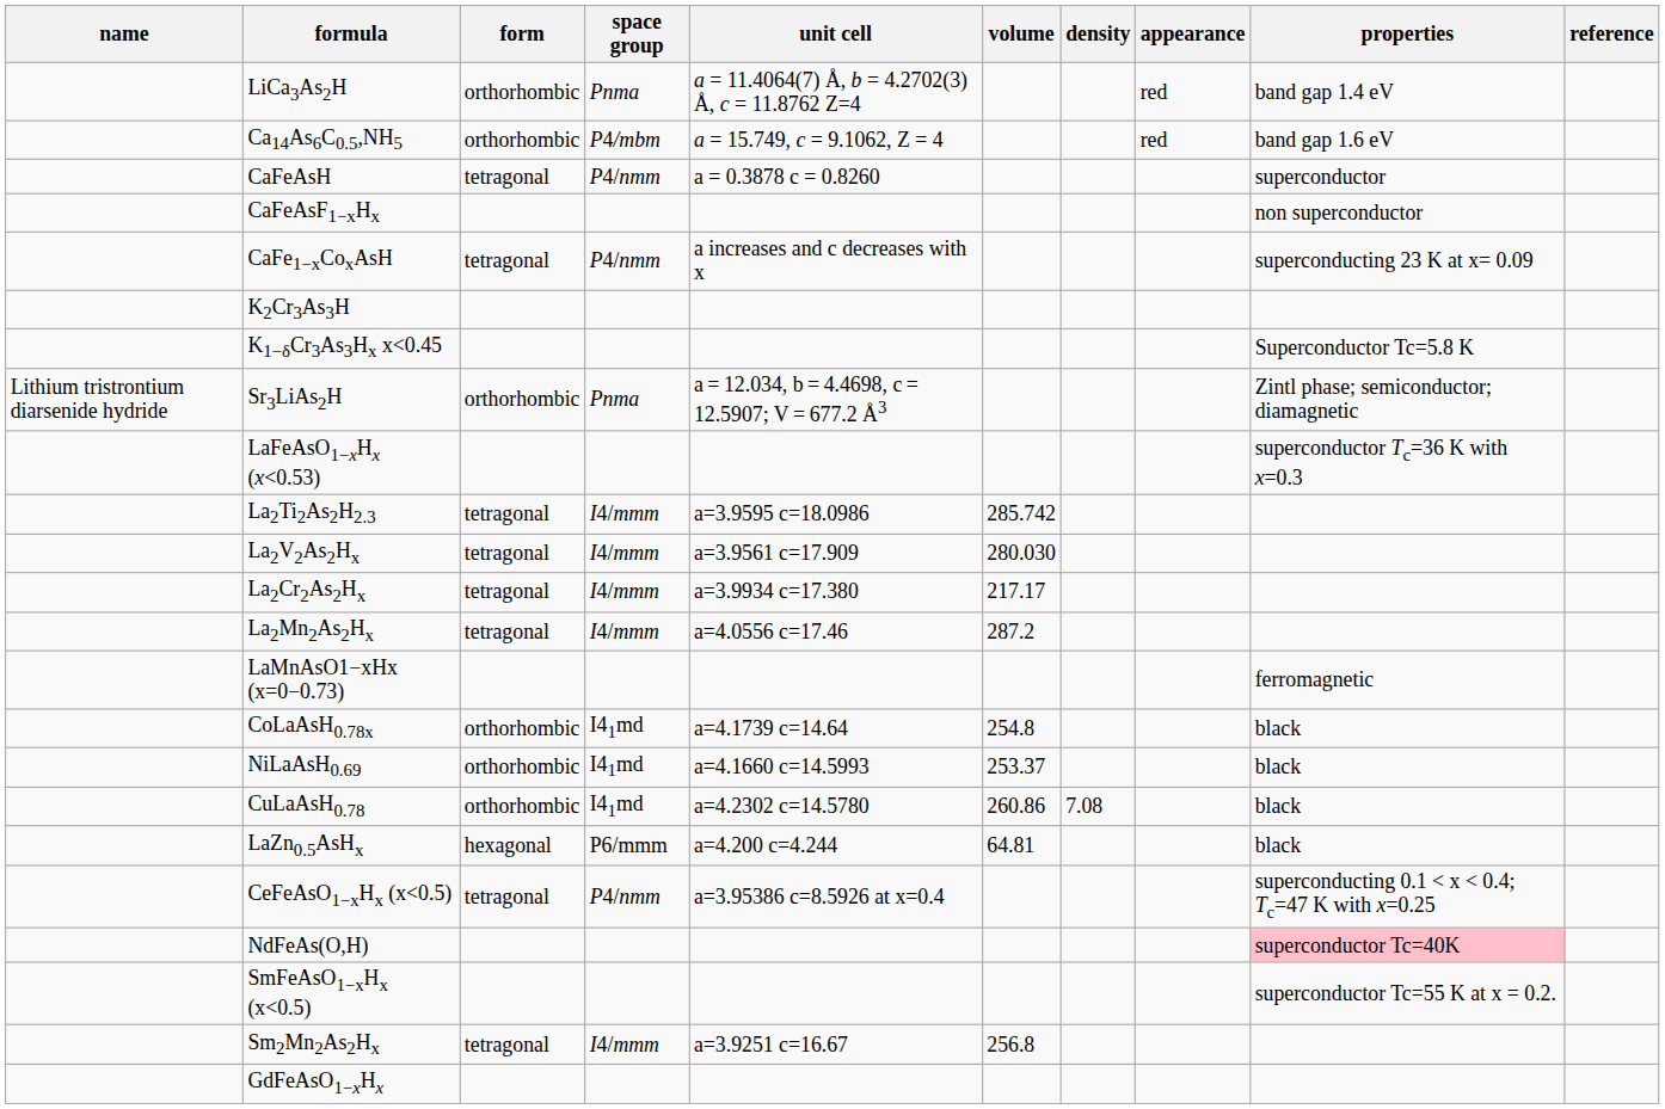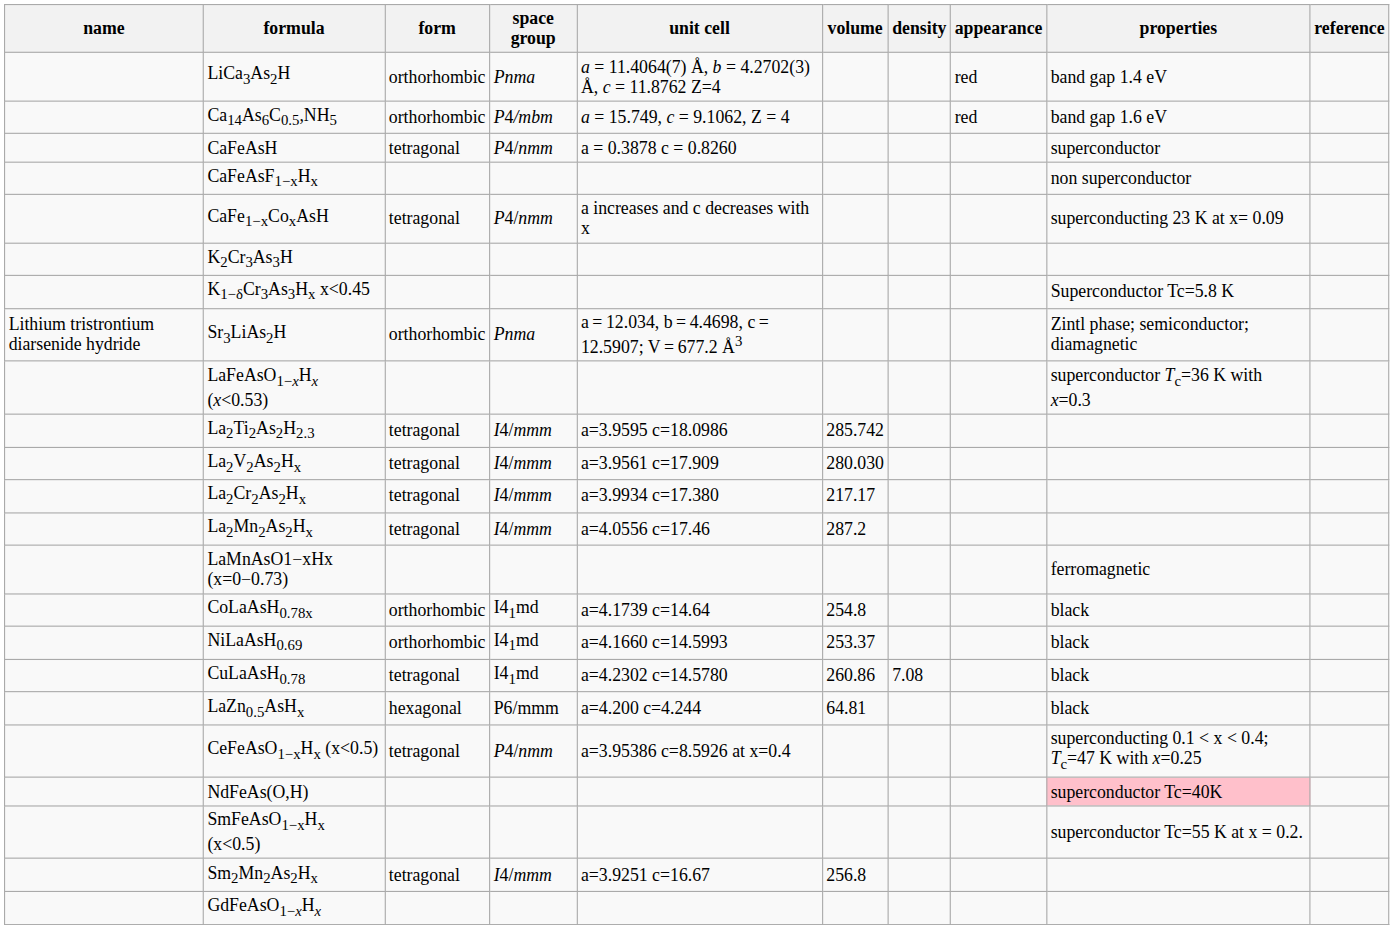 <table class="wikitable">
 <tr>
 <th>name</th>
 <th>formula</th>
 <th>form</th>
 <th>space group</th>
 <th>unit cell</th>
 <th>volume</th>
 <th>density</th>
 <th>appearance</th>
 <th>properties</th>
 <th>reference</th>
 </tr>
 <tr>
 <td></td>
 <td>LiCa<sub>3</sub>As<sub>2</sub>H</td>
 <td>orthorhombic</td>
 <td><em>Pnma</em></td>
 <td><em>a</em> = 11.4064(7) Å, <em>b</em> = 4.2702(3) Å, <em>c</em> = 11.8762 Z=4</td>
 <td></td>
 <td></td>
 <td>red</td>
 <td>band gap 1.4 eV</td>
 <td></td>
 </tr>
 <tr>
 <td></td>
 <td>Ca<sub>14</sub>As<sub>6</sub>C<sub>0.5</sub>,NH<sub>5</sub></td>
 <td>orthorhombic</td>
 <td><em>P</em>4<em>/mbm</em></td>
 <td><em>a</em> = 15.749, <em>c</em> = 9.1062, Z = 4</td>
 <td></td>
 <td></td>
 <td>red</td>
 <td>band gap 1.6 eV</td>
 <td></td>
 </tr>
 <tr>
 <td></td>
 <td>CaFeAsH</td>
 <td>tetragonal</td>
 <td><em>P</em>4/<em>nmm</em></td>
 <td>a = 0.3878 c = 0.8260</td>
 <td></td>
 <td></td>
 <td></td>
 <td>superconductor</td>
 <td></td>
 </tr>
 <tr>
 <td></td>
 <td>CaFeAsF<sub>1−x</sub>H<sub>x</sub></td>
 <td></td>
 <td></td>
 <td></td>
 <td></td>
 <td></td>
 <td></td>
 <td>non superconductor</td>
 <td></td>
 </tr>
 <tr>
 <td></td>
 <td>CaFe<sub>1−x</sub>Co<sub>x</sub>AsH</td>
 <td>tetragonal</td>
 <td><em>P</em>4/<em>nmm</em></td>
 <td>a increases and c decreases with x</td>
 <td></td>
 <td></td>
 <td></td>
 <td>superconducting 23 K at x= 0.09</td>
 <td></td>
 </tr>
 <tr>
 <td></td>
 <td>K<sub>2</sub>Cr<sub>3</sub>As<sub>3</sub>H</td>
 <td></td>
 <td></td>
 <td></td>
 <td></td>
 <td></td>
 <td></td>
 <td></td>
 <td></td>
 </tr>
 <tr>
 <td></td>
 <td>K<sub>1−δ</sub>Cr<sub>3</sub>As<sub>3</sub>H<sub>x</sub> x<0.45</td>
 <td></td>
 <td></td>
 <td></td>
 <td></td>
 <td></td>
 <td></td>
 <td>Superconductor  Tc=5.8 K</td>
 <td></td>
 </tr>
 <tr>
 <td>Lithium tristrontium diarsenide hydride</td>
 <td>Sr<sub>3</sub>LiAs<sub>2</sub>H</td>
 <td>orthorhombic</td>
 <td><em>Pnma</em></td>
 <td>a = 12.034, b = 4.4698, c = 12.5907; V = 677.2 Å<sup>3</sup></td>
 <td></td>
 <td></td>
 <td></td>
 <td>Zintl phase; semiconductor; diamagnetic</td>
 <td></td>
 </tr>
 <tr>
 <td></td>
 <td>LaFeAsO<sub>1−<em>x</em></sub>H<sub><em>x</em></sub> (<em>x</em><0.53)</td>
 <td></td>
 <td></td>
 <td></td>
 <td></td>
 <td></td>
 <td></td>
 <td>superconductor <em>T</em><sub>c</sub>=36 K with <em>x</em>=0.3</td>
 <td></td>
 </tr>
 <tr>
 <td></td>
 <td>La<sub>2</sub>Ti<sub>2</sub>As<sub>2</sub>H<sub>2.3</sub></td>
 <td>tetragonal</td>
 <td><em>I</em>4/<em>mmm</em></td>
 <td>a=3.9595 c=18.0986</td>
 <td>285.742</td>
 <td></td>
 <td></td>
 <td></td>
 <td></td>
 </tr>
 <tr>
 <td></td>
 <td>La<sub>2</sub>V<sub>2</sub>As<sub>2</sub>H<sub>x</sub></td>
 <td>tetragonal</td>
 <td><em>I</em>4/<em>mmm</em></td>
 <td>a=3.9561 c=17.909</td>
 <td>280.030</td>
 <td></td>
 <td></td>
 <td></td>
 <td></td>
 </tr>
 <tr>
 <td></td>
 <td>La<sub>2</sub>Cr<sub>2</sub>As<sub>2</sub>H<sub>x</sub></td>
 <td>tetragonal</td>
 <td><em>I</em>4/<em>mmm</em></td>
 <td>a=3.9934 c=17.380</td>
 <td>217.17</td>
 <td></td>
 <td></td>
 <td></td>
 <td></td>
 </tr>
 <tr>
 <td></td>
 <td>La<sub>2</sub>Mn<sub>2</sub>As<sub>2</sub>H<sub>x</sub></td>
 <td>tetragonal</td>
 <td><em>I</em>4/<em>mmm</em></td>
 <td>a=4.0556 c=17.46</td>
 <td>287.2</td>
 <td></td>
 <td></td>
 <td></td>
 <td></td>
 </tr>
 <tr>
 <td></td>
 <td>LaMnAsO1−xHx (x=0−0.73)</td>
 <td></td>
 <td></td>
 <td></td>
 <td></td>
 <td></td>
 <td></td>
 <td>ferromagnetic</td>
 <td></td>
 </tr>
 <tr>
 <td></td>
 <td>CoLaAsH<sub>0.78x</sub></td>
 <td>orthorhombic</td>
 <td>I4<sub>1</sub>md</td>
 <td>a=4.1739 c=14.64</td>
 <td>254.8</td>
 <td></td>
 <td></td>
 <td>black</td>
 <td></td>
 </tr>
 <tr>
 <td></td>
 <td>NiLaAsH<sub>0.69</sub></td>
 <td>orthorhombic</td>
 <td>I4<sub>1</sub>md</td>
 <td>a=4.1660 c=14.5993</td>
 <td>253.37</td>
 <td></td>
 <td></td>
 <td>black</td>
 <td></td>
 </tr>
 <tr>
 <td></td>
 <td>CuLaAsH<sub>0.78</sub></td>
-<td>orthorhombic</td>
+<td>tetragonal</td>
 <td>I4<sub>1</sub>md</td>
 <td>a=4.2302 c=14.5780</td>
 <td>260.86</td>
 <td>7.08</td>
 <td></td>
 <td>black</td>
 <td></td>
 </tr>
 <tr>
 <td></td>
 <td>LaZn<sub>0.5</sub>AsH<sub>x</sub></td>
 <td>hexagonal</td>
 <td>P6/mmm</td>
 <td>a=4.200 c=4.244</td>
 <td>64.81</td>
 <td></td>
 <td></td>
 <td>black</td>
 <td></td>
 </tr>
 <tr>
 <td></td>
 <td>CeFeAsO<sub>1−x</sub>H<sub>x</sub> (x<0.5)</td>
 <td>tetragonal</td>
 <td><em>P</em>4/<em>nmm</em></td>
 <td>a=3.95386 c=8.5926 at x=0.4</td>
 <td></td>
 <td></td>
 <td></td>
 <td>superconducting 0.1 < x < 0.4; <em>T</em><sub>c</sub>=47 K with <em>x</em>=0.25</td>
 <td></td>
 </tr>
 <tr>
 <td></td>
 <td>NdFeAs(O,H)</td>
 <td></td>
 <td></td>
 <td></td>
 <td></td>
 <td></td>
 <td></td>
 <td style="background: pink;">superconductor Tc=40K</td>
 <td></td>
 </tr>
 <tr>
 <td></td>
 <td>SmFeAsO<sub>1−x</sub>H<sub>x</sub> (x<0.5)</td>
 <td></td>
 <td></td>
 <td></td>
 <td></td>
 <td></td>
 <td></td>
 <td>superconductor Tc=55 K at x = 0.2.</td>
 <td></td>
 </tr>
 <tr>
 <td></td>
 <td>Sm<sub>2</sub>Mn<sub>2</sub>As<sub>2</sub>H<sub>x</sub></td>
 <td>tetragonal</td>
 <td><em>I</em>4/<em>mmm</em></td>
 <td>a=3.9251 c=16.67</td>
 <td>256.8</td>
 <td></td>
 <td></td>
 <td></td>
 <td></td>
 </tr>
 <tr>
 <td></td>
 <td>GdFeAsO<sub>1−<em>x</em></sub>H<sub><em>x</em></sub></td>
 <td></td>
 <td></td>
 <td></td>
 <td></td>
 <td></td>
 <td></td>
 <td></td>
 <td></td>
 </tr>
 <tr>
 </tr>
 </table>
